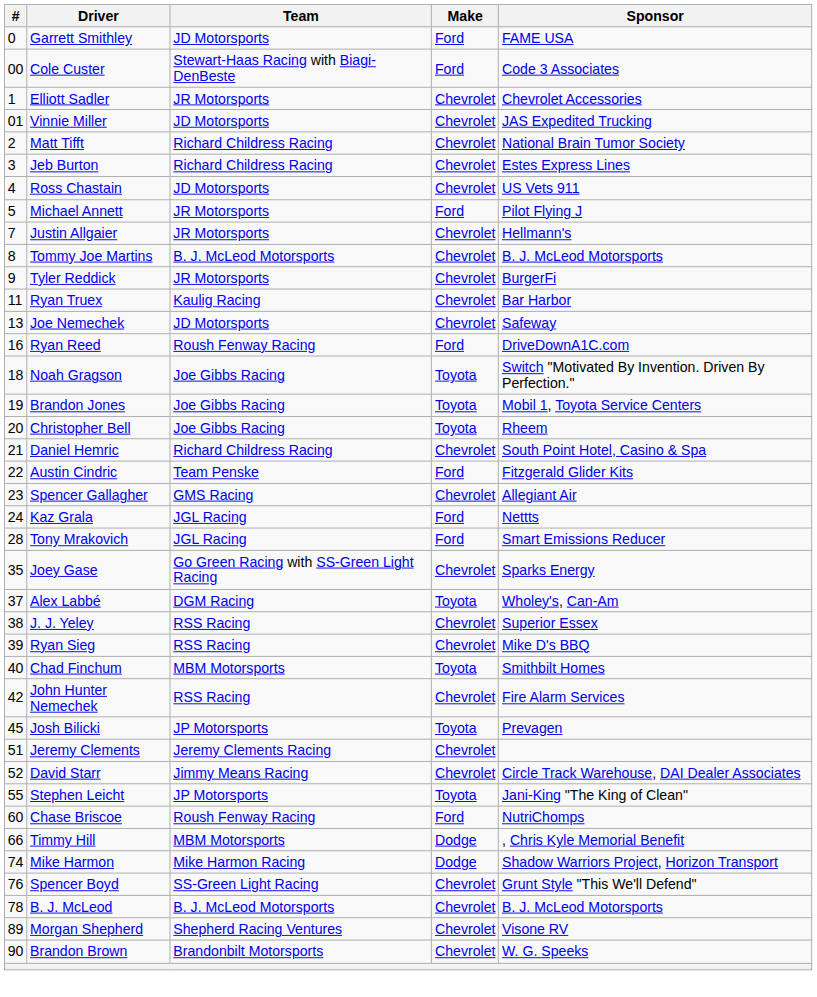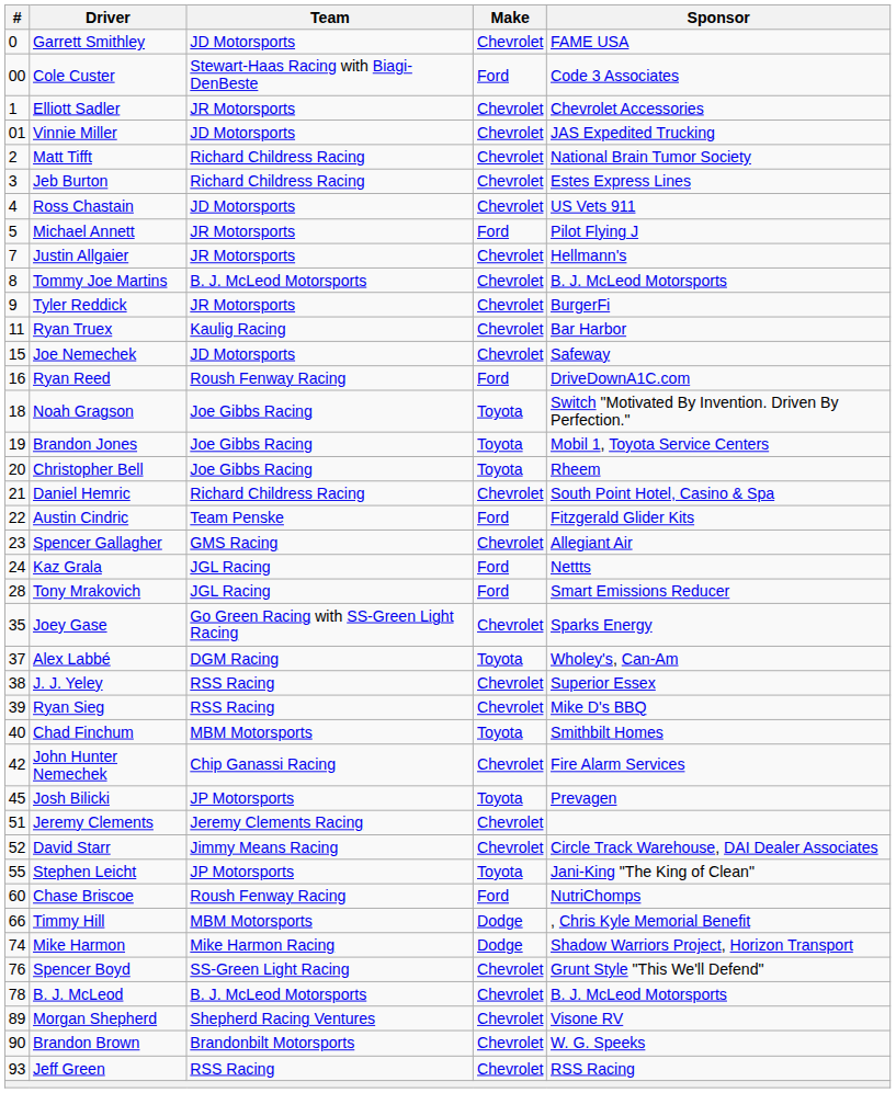 <table class="wikitable" style="font-size:95%">
 <tr>
 <th>#</th>
 <th>Driver</th>
 <th>Team</th>
 <th>Make</th>
 <th>Sponsor</th>
 </tr>
 <tr>
 <td>0</td>
 <td><a href='#'>Garrett Smithley</a></td>
 <td><a href='#'>JD Motorsports</a></td>
-<td><a href='#'>Ford</a></td>
+<td><a href='#'>Chevrolet</a></td>
 <td><a href='#'>FAME USA</a></td>
 </tr>
 <tr>
 <td>00</td>
 <td><a href='#'>Cole Custer</a></td>
 <td><a href='#'>Stewart-Haas Racing</a> with <a href='#'>Biagi-DenBeste</a></td>
 <td><a href='#'>Ford</a></td>
 <td><a href='#'>Code 3 Associates</a></td>
 </tr>
 <tr>
 <td>1</td>
 <td><a href='#'>Elliott Sadler</a></td>
 <td><a href='#'>JR Motorsports</a></td>
 <td><a href='#'>Chevrolet</a></td>
 <td><a href='#'>Chevrolet Accessories</a></td>
 </tr>
 <tr>
 <td>01</td>
 <td><a href='#'>Vinnie Miller</a></td>
 <td><a href='#'>JD Motorsports</a></td>
 <td><a href='#'>Chevrolet</a></td>
 <td><a href='#'>JAS Expedited Trucking</a></td>
 </tr>
 <tr>
 <td>2</td>
 <td><a href='#'>Matt Tifft</a></td>
 <td><a href='#'>Richard Childress Racing</a></td>
 <td><a href='#'>Chevrolet</a></td>
 <td><a href='#'>National Brain Tumor Society</a></td>
 </tr>
 <tr>
 <td>3</td>
 <td><a href='#'>Jeb Burton</a></td>
 <td><a href='#'>Richard Childress Racing</a></td>
 <td><a href='#'>Chevrolet</a></td>
 <td><a href='#'>Estes Express Lines</a></td>
 </tr>
 <tr>
 <td>4</td>
 <td><a href='#'>Ross Chastain</a></td>
 <td><a href='#'>JD Motorsports</a></td>
 <td><a href='#'>Chevrolet</a></td>
 <td><a href='#'>US Vets 911</a></td>
 </tr>
 <tr>
 <td>5</td>
 <td><a href='#'>Michael Annett</a></td>
 <td><a href='#'>JR Motorsports</a></td>
 <td><a href='#'>Ford</a></td>
 <td><a href='#'>Pilot Flying J</a></td>
 </tr>
 <tr>
 <td>7</td>
 <td><a href='#'>Justin Allgaier</a></td>
 <td><a href='#'>JR Motorsports</a></td>
 <td><a href='#'>Chevrolet</a></td>
 <td><a href='#'>Hellmann's</a></td>
 </tr>
 <tr>
 <td>8</td>
 <td><a href='#'>Tommy Joe Martins</a></td>
 <td><a href='#'>B. J. McLeod Motorsports</a></td>
 <td><a href='#'>Chevrolet</a></td>
 <td><a href='#'>B. J. McLeod Motorsports</a></td>
 </tr>
 <tr>
 <td>9</td>
 <td><a href='#'>Tyler Reddick</a></td>
 <td><a href='#'>JR Motorsports</a></td>
 <td><a href='#'>Chevrolet</a></td>
 <td><a href='#'>BurgerFi</a></td>
 </tr>
 <tr>
 <td>11</td>
 <td><a href='#'>Ryan Truex</a></td>
 <td><a href='#'>Kaulig Racing</a></td>
 <td><a href='#'>Chevrolet</a></td>
 <td><a href='#'>Bar Harbor</a></td>
 </tr>
 <tr>
-<td>13</td>
+<td>15</td>
 <td><a href='#'>Joe Nemechek</a></td>
 <td><a href='#'>JD Motorsports</a></td>
 <td><a href='#'>Chevrolet</a></td>
 <td><a href='#'>Safeway</a></td>
 </tr>
 <tr>
 <td>16</td>
 <td><a href='#'>Ryan Reed</a></td>
 <td><a href='#'>Roush Fenway Racing</a></td>
 <td><a href='#'>Ford</a></td>
 <td><a href='#'>DriveDownA1C.com</a></td>
 </tr>
 <tr>
 <td>18</td>
 <td><a href='#'>Noah Gragson</a></td>
 <td><a href='#'>Joe Gibbs Racing</a></td>
 <td><a href='#'>Toyota</a></td>
 <td><a href='#'>Switch</a> "Motivated By Invention. Driven By Perfection."</td>
 </tr>
 <tr>
 <td>19</td>
 <td><a href='#'>Brandon Jones</a></td>
 <td><a href='#'>Joe Gibbs Racing</a></td>
 <td><a href='#'>Toyota</a></td>
 <td><a href='#'>Mobil 1</a>, <a href='#'>Toyota Service Centers</a></td>
 </tr>
 <tr>
 <td>20</td>
 <td><a href='#'>Christopher Bell</a></td>
 <td><a href='#'>Joe Gibbs Racing</a></td>
 <td><a href='#'>Toyota</a></td>
 <td><a href='#'>Rheem</a></td>
 </tr>
 <tr>
 <td>21</td>
 <td><a href='#'>Daniel Hemric</a></td>
 <td><a href='#'>Richard Childress Racing</a></td>
 <td><a href='#'>Chevrolet</a></td>
 <td><a href='#'>South Point Hotel, Casino & Spa</a></td>
 </tr>
 <tr>
 <td>22</td>
 <td><a href='#'>Austin Cindric</a></td>
 <td><a href='#'>Team Penske</a></td>
 <td><a href='#'>Ford</a></td>
 <td><a href='#'>Fitzgerald Glider Kits</a></td>
 </tr>
 <tr>
 <td>23</td>
 <td><a href='#'>Spencer Gallagher</a></td>
 <td><a href='#'>GMS Racing</a></td>
 <td><a href='#'>Chevrolet</a></td>
 <td><a href='#'>Allegiant Air</a></td>
 </tr>
 <tr>
 <td>24</td>
 <td><a href='#'>Kaz Grala</a></td>
 <td><a href='#'>JGL Racing</a></td>
 <td><a href='#'>Ford</a></td>
 <td><a href='#'>Nettts</a></td>
 </tr>
 <tr>
 <td>28</td>
 <td><a href='#'>Tony Mrakovich</a></td>
 <td><a href='#'>JGL Racing</a></td>
 <td><a href='#'>Ford</a></td>
 <td><a href='#'>Smart Emissions Reducer</a></td>
 </tr>
 <tr>
 <td>35</td>
 <td><a href='#'>Joey Gase</a></td>
 <td><a href='#'>Go Green Racing</a> with <a href='#'>SS-Green Light Racing</a></td>
 <td><a href='#'>Chevrolet</a></td>
 <td><a href='#'>Sparks Energy</a></td>
 </tr>
 <tr>
 <td>37</td>
 <td><a href='#'>Alex Labbé</a></td>
 <td><a href='#'>DGM Racing</a></td>
 <td><a href='#'>Toyota</a></td>
 <td><a href='#'>Wholey's</a>, <a href='#'>Can-Am</a></td>
 </tr>
 <tr>
 <td>38</td>
 <td><a href='#'>J. J. Yeley</a></td>
 <td><a href='#'>RSS Racing</a></td>
 <td><a href='#'>Chevrolet</a></td>
 <td><a href='#'>Superior Essex</a></td>
 </tr>
 <tr>
 <td>39</td>
 <td><a href='#'>Ryan Sieg</a></td>
 <td><a href='#'>RSS Racing</a></td>
 <td><a href='#'>Chevrolet</a></td>
 <td><a href='#'>Mike D's BBQ</a></td>
 </tr>
 <tr>
 <td>40</td>
 <td><a href='#'>Chad Finchum</a></td>
 <td><a href='#'>MBM Motorsports</a></td>
 <td><a href='#'>Toyota</a></td>
 <td><a href='#'>Smithbilt Homes</a></td>
 </tr>
 <tr>
 <td>42</td>
 <td><a href='#'>John Hunter Nemechek</a></td>
-<td><a href='#'>RSS Racing</a></td>
+<td><a href='#'>Chip Ganassi Racing</a></td>
 <td><a href='#'>Chevrolet</a></td>
 <td><a href='#'>Fire Alarm Services</a></td>
 </tr>
 <tr>
 <td>45</td>
 <td><a href='#'>Josh Bilicki</a></td>
 <td><a href='#'>JP Motorsports</a></td>
 <td><a href='#'>Toyota</a></td>
 <td><a href='#'>Prevagen</a></td>
 </tr>
 <tr>
 <td>51</td>
 <td><a href='#'>Jeremy Clements</a></td>
 <td><a href='#'>Jeremy Clements Racing</a></td>
 <td><a href='#'>Chevrolet</a></td>
 <td></td>
 </tr>
 <tr>
 <td>52</td>
 <td><a href='#'>David Starr</a></td>
 <td><a href='#'>Jimmy Means Racing</a></td>
 <td><a href='#'>Chevrolet</a></td>
 <td><a href='#'>Circle Track Warehouse</a>, <a href='#'>DAI Dealer Associates</a></td>
 </tr>
 <tr>
 <td>55</td>
 <td><a href='#'>Stephen Leicht</a></td>
 <td><a href='#'>JP Motorsports</a></td>
 <td><a href='#'>Toyota</a></td>
 <td><a href='#'>Jani-King</a> "The King of Clean"</td>
 </tr>
 <tr>
 <td>60</td>
 <td><a href='#'>Chase Briscoe</a></td>
 <td><a href='#'>Roush Fenway Racing</a></td>
 <td><a href='#'>Ford</a></td>
 <td><a href='#'>NutriChomps</a></td>
 </tr>
 <tr>
 <td>66</td>
 <td><a href='#'>Timmy Hill</a></td>
 <td><a href='#'>MBM Motorsports</a></td>
 <td><a href='#'>Dodge</a></td>
 <td>, <a href='#'>Chris Kyle Memorial Benefit</a></td>
 </tr>
 <tr>
 <td>74</td>
 <td><a href='#'>Mike Harmon</a></td>
 <td><a href='#'>Mike Harmon Racing</a></td>
 <td><a href='#'>Dodge</a></td>
 <td><a href='#'>Shadow Warriors Project</a>, <a href='#'>Horizon Transport</a></td>
 </tr>
 <tr>
 <td>76</td>
 <td><a href='#'>Spencer Boyd</a></td>
 <td><a href='#'>SS-Green Light Racing</a></td>
 <td><a href='#'>Chevrolet</a></td>
 <td><a href='#'>Grunt Style</a> "This We'll Defend"</td>
 </tr>
 <tr>
 <td>78</td>
 <td><a href='#'>B. J. McLeod</a></td>
 <td><a href='#'>B. J. McLeod Motorsports</a></td>
 <td><a href='#'>Chevrolet</a></td>
 <td><a href='#'>B. J. McLeod Motorsports</a></td>
 </tr>
 <tr>
 <td>89</td>
 <td><a href='#'>Morgan Shepherd</a></td>
 <td><a href='#'>Shepherd Racing Ventures</a></td>
 <td><a href='#'>Chevrolet</a></td>
 <td><a href='#'>Visone RV</a></td>
 </tr>
 <tr>
 <td>90</td>
 <td><a href='#'>Brandon Brown</a></td>
 <td><a href='#'>Brandonbilt Motorsports</a></td>
 <td><a href='#'>Chevrolet</a></td>
 <td><a href='#'>W. G. Speeks</a></td>
 </tr>
 <tr>
+<td>93</td>
+<td><a href='#'>Jeff Green</a></td>
+<td><a href='#'>RSS Racing</a></td>
+<td><a href='#'>Chevrolet</a></td>
+<td><a href='#'>RSS Racing</a></td>
+</tr>
+<tr>
 <th colspan="5"></th>
 </tr>
 </table>
